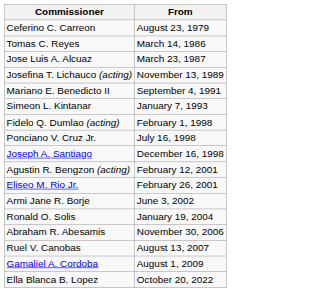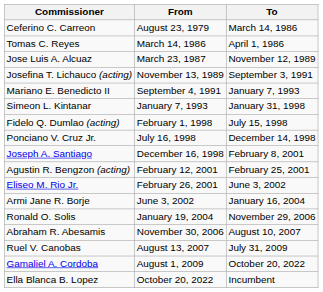 <table class=wikitable>
 <tr>
 <th>Commissioner</th>
 <th>From</th>
+<th>To</th>
 </tr>
 <tr>
 <td>Ceferino C. Carreon</td>
 <td>August 23, 1979</td>
+<td>March 14, 1986</td>
 </tr>
 <tr>
 <td>Tomas C. Reyes</td>
 <td>March 14, 1986</td>
+<td>April 1, 1986</td>
 </tr>
 <tr>
 <td>Jose Luis A. Alcuaz</td>
 <td>March 23, 1987</td>
+<td>November 12, 1989</td>
 </tr>
 <tr>
 <td>Josefina T. Lichauco <em>(acting)</em></td>
 <td>November 13, 1989</td>
+<td>September 3, 1991</td>
 </tr>
 <tr>
 <td>Mariano E. Benedicto II</td>
 <td>September 4, 1991</td>
+<td>January 7, 1993</td>
 </tr>
 <tr>
 <td>Simeon L. Kintanar</td>
 <td>January 7, 1993</td>
+<td>January 31, 1998</td>
 </tr>
 <tr>
 <td>Fidelo Q. Dumlao <em>(acting)</em></td>
 <td>February 1, 1998</td>
+<td>July 15, 1998</td>
 </tr>
 <tr>
 <td>Ponciano V. Cruz Jr.</td>
 <td>July 16, 1998</td>
+<td>December 14, 1998</td>
 </tr>
 <tr>
 <td><a href='#'>Joseph A. Santiago</a></td>
 <td>December 16, 1998</td>
+<td>February 8, 2001</td>
 </tr>
 <tr>
 <td>Agustin R. Bengzon <em>(acting)</em></td>
 <td>February 12, 2001</td>
+<td>February 25, 2001</td>
 </tr>
 <tr>
 <td><a href='#'>Eliseo M. Rio Jr.</a></td>
 <td>February 26, 2001</td>
+<td>June 3, 2002</td>
 </tr>
 <tr>
 <td>Armi Jane R. Borje</td>
 <td>June 3, 2002</td>
+<td>January 16, 2004</td>
 </tr>
 <tr>
 <td>Ronald O. Solis</td>
 <td>January 19, 2004</td>
+<td>November 29, 2006</td>
 </tr>
 <tr>
 <td>Abraham R. Abesamis</td>
 <td>November 30, 2006</td>
+<td>August 10, 2007</td>
 </tr>
 <tr>
 <td>Ruel V. Canobas</td>
 <td>August 13, 2007</td>
+<td>July 31, 2009</td>
 </tr>
 <tr>
 <td><a href='#'>Gamaliel A. Cordoba</a></td>
 <td>August 1, 2009</td>
+<td>October 20, 2022</td>
 </tr>
 <tr>
 <td>Ella Blanca B. Lopez</td>
 <td>October 20, 2022</td>
+<td>Incumbent</td>
 </tr>
 </table>
